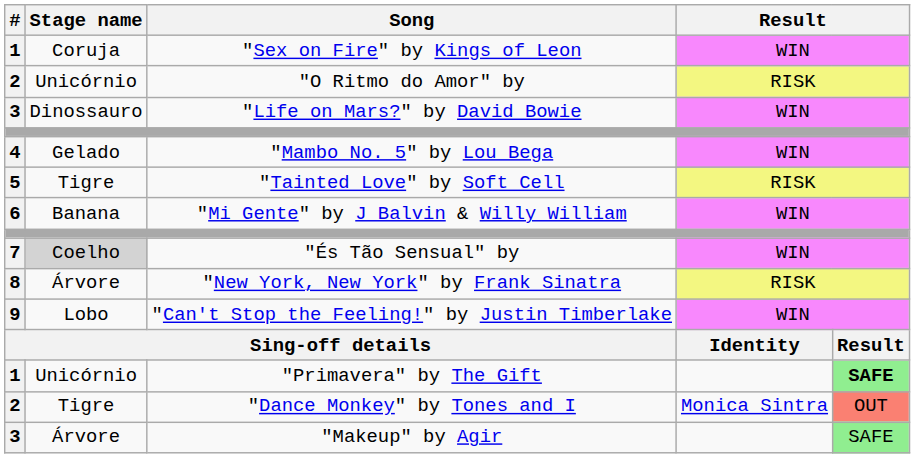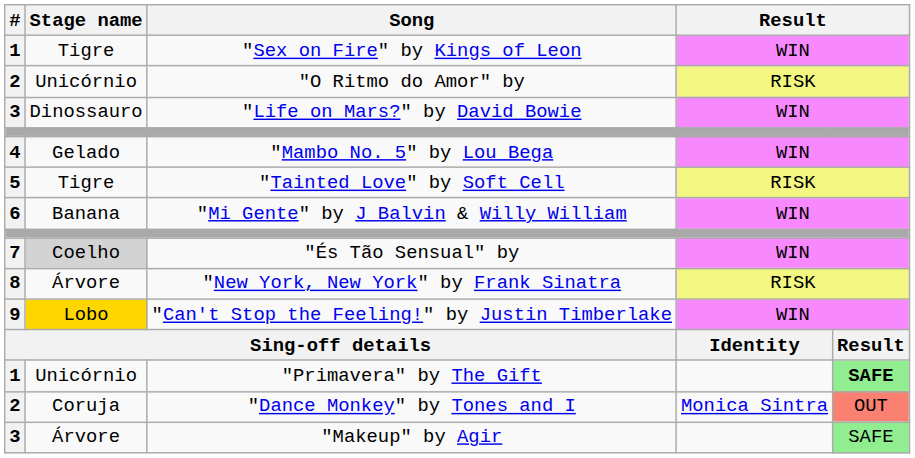 <table class="wikitable plainrowheaders" style="text-align: center;">
 <tr>
 <th>#</th>
 <th>Stage name</th>
 <th>Song</th>
 <th colspan=2>Result</th>
 </tr>
 <tr>
 <th>1</th>
-<td>Coruja</td>
+<td>Tigre</td>
 <td>"<a href='#'>Sex on Fire</a>" by <a href='#'>Kings of Leon</a></td>
 <td colspan=2 bgcolor="#F888FD">WIN</td>
 </tr>
 <tr>
 <th>2</th>
 <td>Unicórnio</td>
 <td>"O Ritmo do Amor" by </td>
 <td colspan=2 bgcolor="#F3F781">RISK</td>
 </tr>
 <tr>
 <th>3</th>
 <td>Dinossauro</td>
 <td>"<a href='#'>Life on Mars?</a>" by <a href='#'>David Bowie</a></td>
 <td colspan=2 bgcolor="#F888FD">WIN</td>
 </tr>
 <tr>
 <td colspan="5" style="background:darkgray"></td>
 </tr>
 <tr>
 <th>4</th>
 <td>Gelado</td>
 <td>"<a href='#'>Mambo No. 5</a>" by <a href='#'>Lou Bega</a></td>
 <td colspan=2 bgcolor="#F888FD">WIN</td>
 </tr>
 <tr>
 <th>5</th>
 <td>Tigre</td>
 <td>"<a href='#'>Tainted Love</a>" by <a href='#'>Soft Cell</a></td>
 <td colspan=2 bgcolor="#F3F781">RISK</td>
 </tr>
 <tr>
 <th>6</th>
 <td>Banana</td>
 <td>"<a href='#'>Mi Gente</a>" by <a href='#'>J Balvin</a> & <a href='#'>Willy William</a></td>
 <td colspan=2 bgcolor="#F888FD">WIN</td>
 </tr>
 <tr>
 <td colspan="5" style="background:darkgray"></td>
 </tr>
 <tr>
 <th>7</th>
 <td style="background: lightgrey;">Coelho</td>
 <td>"És Tão Sensual" by </td>
 <td colspan=2 bgcolor="#F888FD">WIN</td>
 </tr>
 <tr>
 <th>8</th>
 <td>Árvore</td>
 <td>"<a href='#'>New York, New York</a>" by <a href='#'>Frank Sinatra</a></td>
 <td colspan=2 bgcolor="#F3F781">RISK</td>
 </tr>
 <tr>
 <th>9</th>
-<td>Lobo</td>
+<td style="background: gold;">Lobo</td>
 <td>"<a href='#'>Can't Stop the Feeling!</a>" by <a href='#'>Justin Timberlake</a></td>
 <td colspan=2 bgcolor="#F888FD">WIN</td>
 </tr>
 <tr>
 <th colspan="3">Sing-off details</th>
 <th>Identity</th>
 <th>Result</th>
 </tr>
 <tr>
 <th>1</th>
 <td>Unicórnio</td>
 <td>"Primavera" by <a href='#'>The Gift</a></td>
 <td></td>
 <td bgcolor=lightgreen><strong>SAFE</strong></td>
 </tr>
 <tr>
 <th>2</th>
-<td>Tigre</td>
+<td>Coruja</td>
 <td>"<a href='#'>Dance Monkey</a>" by <a href='#'>Tones and I</a></td>
 <td><a href='#'>Monica Sintra</a></td>
 <td bgcolor=salmon>OUT</td>
 </tr>
 <tr>
 <th>3</th>
 <td>Árvore</td>
 <td>"Makeup" by <a href='#'>Agir</a></td>
 <td></td>
 <td bgcolor=lightgreen>SAFE</td>
 </tr>
 </table>
